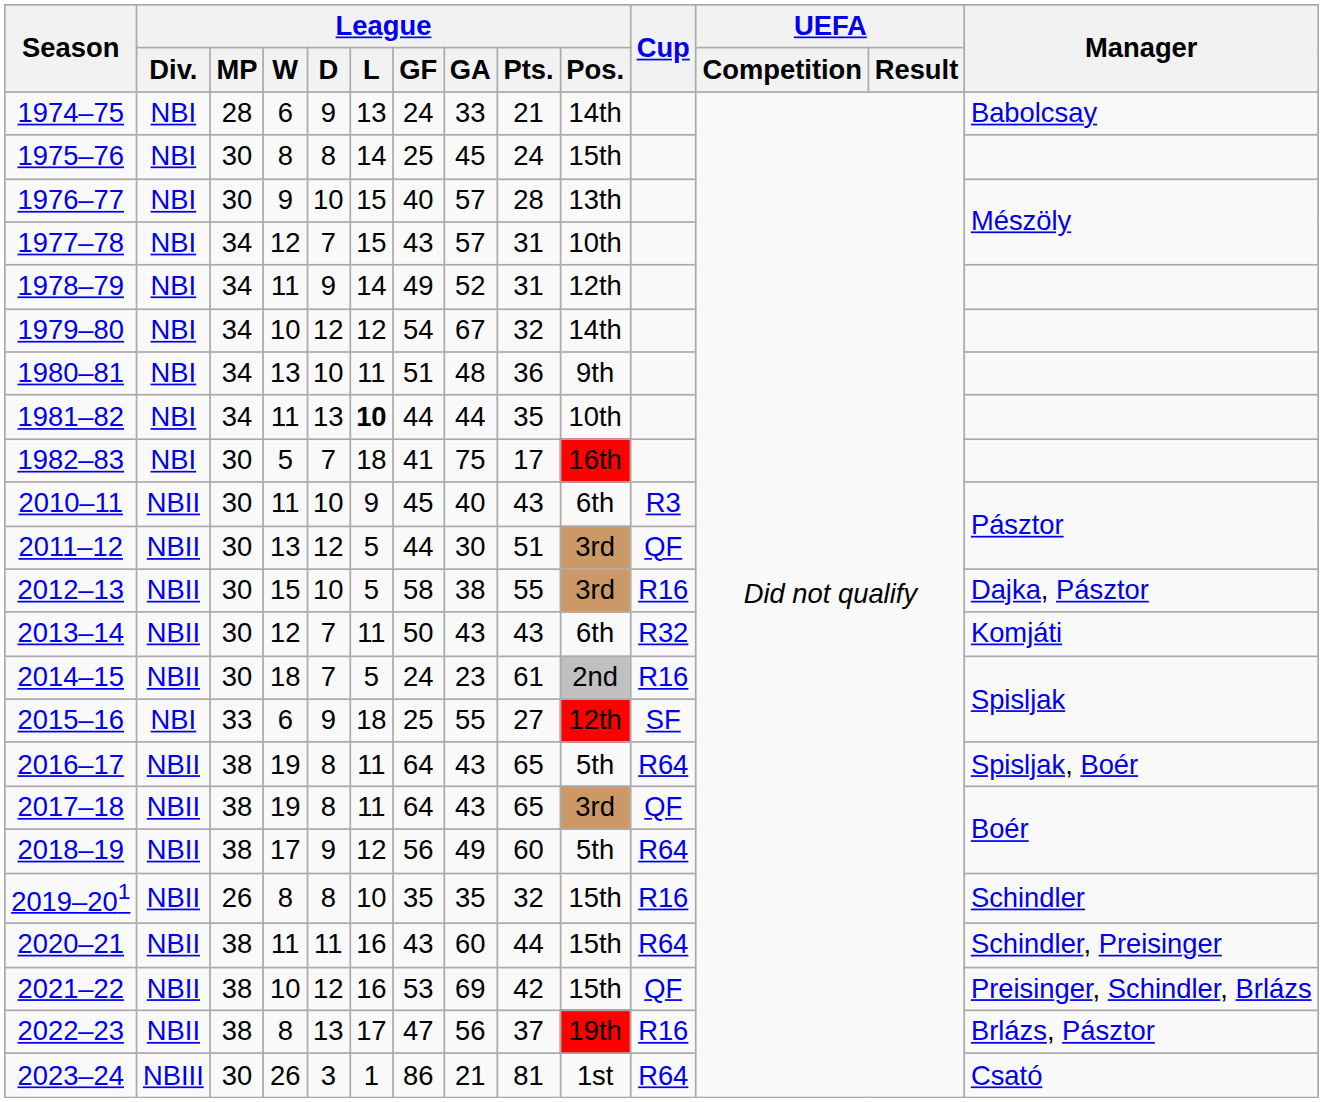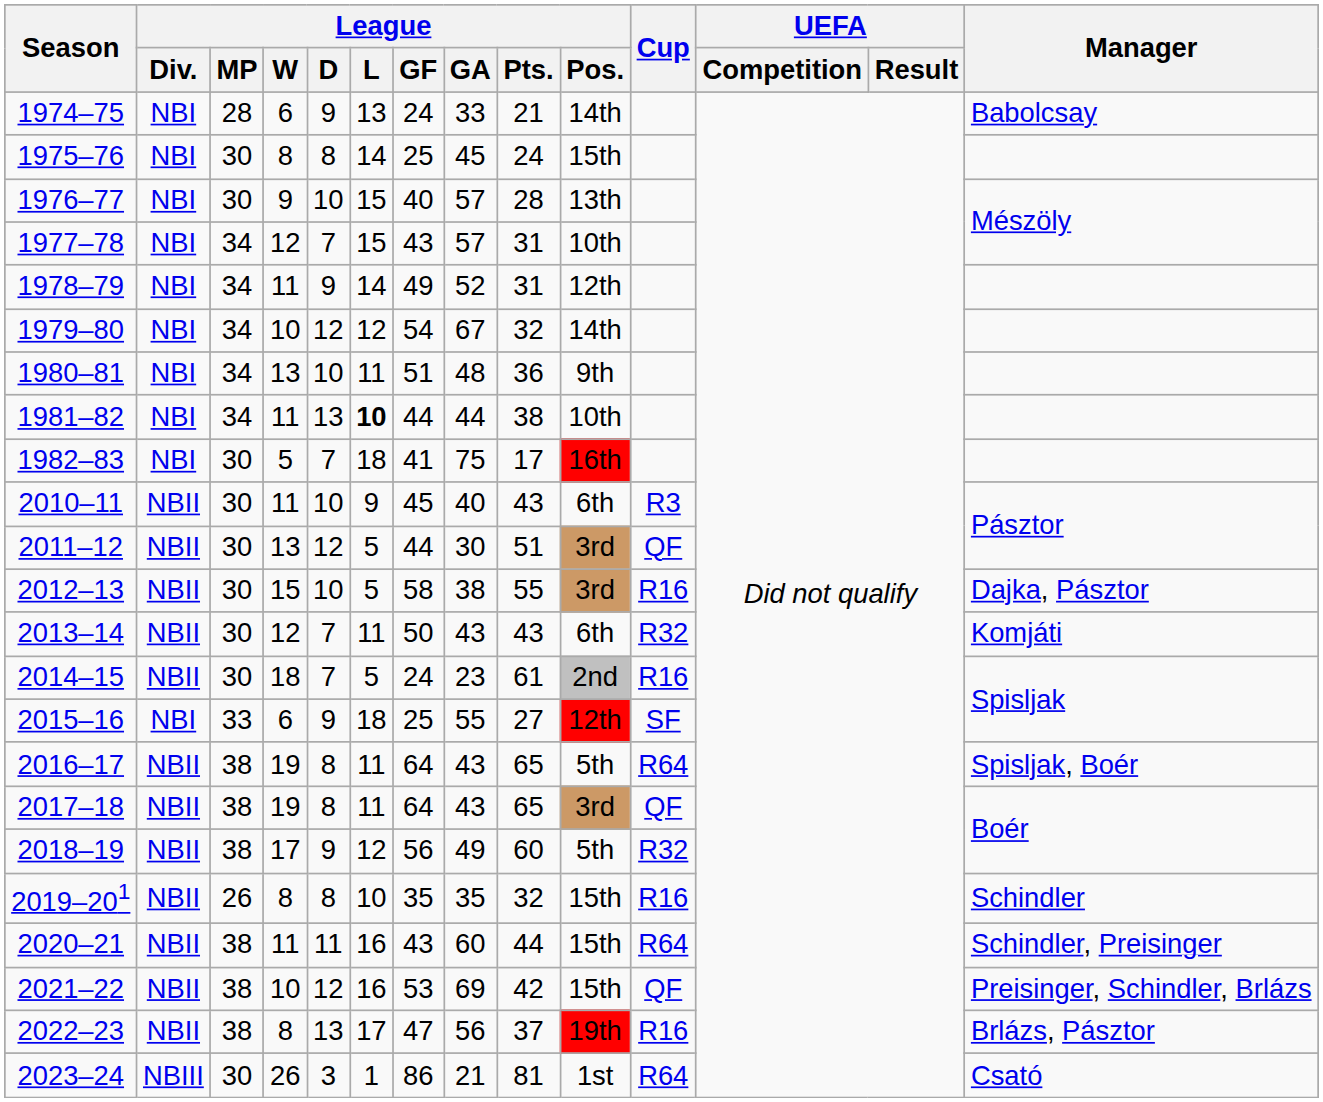 <table class="wikitable sortable" style="text-align:center">
 <tr>
 <th rowspan="2">Season</th>
 <th colspan="9"><a href='#'>League</a></th>
 <th rowspan="2"><a href='#'>Cup</a></th>
 <th colspan="2"><a href='#'>UEFA</a></th>
 <th rowspan="2">Manager</th>
 </tr>
 <tr>
 <th>Div.</th>
 <th>MP</th>
 <th>W</th>
 <th>D</th>
 <th>L</th>
 <th>GF</th>
 <th>GA</th>
 <th>Pts.</th>
 <th>Pos.</th>
 <th>Competition</th>
 <th>Result</th>
 </tr>
 <tr>
 <td><a href='#'>1974–75</a></td>
 <td><a href='#'>NBI</a></td>
 <td>28</td>
 <td>6</td>
 <td>9</td>
 <td>13</td>
 <td>24</td>
 <td>33</td>
 <td>21</td>
 <td>14th</td>
 <td></td>
 <td colspan="2" rowspan="23"><em>Did not qualify</em></td>
 <td align="left"> <a href='#'>Babolcsay</a></td>
 </tr>
 <tr>
 <td><a href='#'>1975–76</a></td>
 <td><a href='#'>NBI</a></td>
 <td>30</td>
 <td>8</td>
 <td>8</td>
 <td>14</td>
 <td>25</td>
 <td>45</td>
 <td>24</td>
 <td>15th</td>
 <td></td>
 <td align="left"></td>
 </tr>
 <tr>
 <td><a href='#'>1976–77</a></td>
 <td><a href='#'>NBI</a></td>
 <td>30</td>
 <td>9</td>
 <td>10</td>
 <td>15</td>
 <td>40</td>
 <td>57</td>
 <td>28</td>
 <td>13th</td>
 <td></td>
 <td rowspan="2" style="text-align:left;" !> <a href='#'>Mészöly</a></td>
 </tr>
 <tr>
 <td><a href='#'>1977–78</a></td>
 <td><a href='#'>NBI</a></td>
 <td>34</td>
 <td>12</td>
 <td>7</td>
 <td>15</td>
 <td>43</td>
 <td>57</td>
 <td>31</td>
 <td>10th</td>
 <td></td>
 </tr>
 <tr>
 <td><a href='#'>1978–79</a></td>
 <td><a href='#'>NBI</a></td>
 <td>34</td>
 <td>11</td>
 <td>9</td>
 <td>14</td>
 <td>49</td>
 <td>52</td>
 <td>31</td>
 <td>12th</td>
 <td></td>
 <td align="left"></td>
 </tr>
 <tr>
 <td><a href='#'>1979–80</a></td>
 <td><a href='#'>NBI</a></td>
 <td>34</td>
 <td>10</td>
 <td>12</td>
 <td>12</td>
 <td>54</td>
 <td>67</td>
 <td>32</td>
 <td>14th</td>
 <td></td>
 <td align="left"></td>
 </tr>
 <tr>
 <td><a href='#'>1980–81</a></td>
 <td><a href='#'>NBI</a></td>
 <td>34</td>
 <td>13</td>
 <td>10</td>
 <td>11</td>
 <td>51</td>
 <td>48</td>
 <td>36</td>
 <td>9th</td>
 <td></td>
 <td align="left"></td>
 </tr>
 <tr>
 <td><a href='#'>1981–82</a></td>
 <td><a href='#'>NBI</a></td>
 <td>34</td>
 <td>11</td>
 <td>13</td>
 <td><strong>10</strong></td>
 <td>44</td>
 <td>44</td>
-<td>35</td>
+<td>38</td>
 <td>10th</td>
 <td></td>
 <td align="left"></td>
 </tr>
 <tr>
 <td><a href='#'>1982–83</a></td>
 <td><a href='#'>NBI</a></td>
 <td>30</td>
 <td>5</td>
 <td>7</td>
 <td>18</td>
 <td>41</td>
 <td>75</td>
 <td>17</td>
 <td style="background:red;" !>16th</td>
 <td></td>
 <td align="left"></td>
 </tr>
 <tr>
 <td><a href='#'>2010–11</a></td>
 <td><a href='#'>NBII</a></td>
 <td>30</td>
 <td>11</td>
 <td>10</td>
 <td>9</td>
 <td>45</td>
 <td>40</td>
 <td>43</td>
 <td>6th</td>
 <td><a href='#'>R3</a></td>
 <td rowspan="2" style="text-align:left;" !> <a href='#'>Pásztor</a></td>
 </tr>
 <tr>
 <td><a href='#'>2011–12</a></td>
 <td><a href='#'>NBII</a></td>
 <td>30</td>
 <td>13</td>
 <td>12</td>
 <td>5</td>
 <td>44</td>
 <td>30</td>
 <td>51</td>
 <td style="background:#cc9966;" !>3rd</td>
 <td><a href='#'>QF</a></td>
 </tr>
 <tr>
 <td><a href='#'>2012–13</a></td>
 <td><a href='#'>NBII</a></td>
 <td>30</td>
 <td>15</td>
 <td>10</td>
 <td>5</td>
 <td>58</td>
 <td>38</td>
 <td>55</td>
 <td style="background:#cc9966;" !>3rd</td>
 <td><a href='#'>R16</a></td>
 <td align="left"> <a href='#'>Dajka</a>,  <a href='#'>Pásztor</a></td>
 </tr>
 <tr>
 <td><a href='#'>2013–14</a></td>
 <td><a href='#'>NBII</a></td>
 <td>30</td>
 <td>12</td>
 <td>7</td>
 <td>11</td>
 <td>50</td>
 <td>43</td>
 <td>43</td>
 <td>6th</td>
 <td><a href='#'>R32</a></td>
 <td align="left"> <a href='#'>Komjáti</a></td>
 </tr>
 <tr>
 <td><a href='#'>2014–15</a></td>
 <td><a href='#'>NBII</a> </td>
 <td>30</td>
 <td>18</td>
 <td>7</td>
 <td>5</td>
 <td>24</td>
 <td>23</td>
 <td>61</td>
 <td style="background:silver;" !>2nd</td>
 <td><a href='#'>R16</a></td>
 <td rowspan="2" style="text-align:left;" !> <a href='#'>Spisljak</a></td>
 </tr>
 <tr>
 <td><a href='#'>2015–16</a></td>
 <td><a href='#'>NBI</a> </td>
 <td>33</td>
 <td>6</td>
 <td>9</td>
 <td>18</td>
 <td>25</td>
 <td>55</td>
 <td>27</td>
 <td style="background:red;" !>12th</td>
 <td><a href='#'>SF</a></td>
 </tr>
 <tr>
 <td><a href='#'>2016–17</a></td>
 <td><a href='#'>NBII</a></td>
 <td>38</td>
 <td>19</td>
 <td>8</td>
 <td>11</td>
 <td>64</td>
 <td>43</td>
 <td>65</td>
 <td>5th</td>
 <td><a href='#'>R64</a></td>
 <td align="left"> <a href='#'>Spisljak</a>,  <a href='#'>Boér</a></td>
 </tr>
 <tr>
 <td><a href='#'>2017–18</a></td>
 <td><a href='#'>NBII</a></td>
 <td>38</td>
 <td>19</td>
 <td>8</td>
 <td>11</td>
 <td>64</td>
 <td>43</td>
 <td>65</td>
 <td style="background:#cc9966;" !>3rd</td>
 <td><a href='#'>QF</a></td>
 <td rowspan="2" style="text-align:left;" !> <a href='#'>Boér</a></td>
 </tr>
 <tr>
 <td><a href='#'>2018–19</a></td>
 <td><a href='#'>NBII</a></td>
 <td>38</td>
 <td>17</td>
 <td>9</td>
 <td>12</td>
 <td>56</td>
 <td>49</td>
 <td>60</td>
 <td>5th</td>
-<td><a href='#'>R64</a></td>
+<td><a href='#'>R32</a></td>
 </tr>
 <tr>
 <td><a href='#'>2019–20</a><a href='#'><sup>1</sup></a></td>
 <td><a href='#'>NBII</a></td>
 <td>26</td>
 <td>8</td>
 <td>8</td>
 <td>10</td>
 <td>35</td>
 <td>35</td>
 <td>32</td>
 <td>15th</td>
 <td><a href='#'>R16</a></td>
 <td align="left"> <a href='#'>Schindler</a></td>
 </tr>
 <tr>
 <td><a href='#'>2020–21</a></td>
 <td><a href='#'>NBII</a></td>
 <td>38</td>
 <td>11</td>
 <td>11</td>
 <td>16</td>
 <td>43</td>
 <td>60</td>
 <td>44</td>
 <td>15th</td>
 <td><a href='#'>R64</a></td>
 <td align="left"> <a href='#'>Schindler</a>,  <a href='#'>Preisinger</a></td>
 </tr>
 <tr>
 <td><a href='#'>2021–22</a></td>
 <td><a href='#'>NBII</a></td>
 <td>38</td>
 <td>10</td>
 <td>12</td>
 <td>16</td>
 <td>53</td>
 <td>69</td>
 <td>42</td>
 <td>15th</td>
 <td><a href='#'>QF</a></td>
 <td align="left"> <a href='#'>Preisinger</a>,  <a href='#'>Schindler</a>,  <a href='#'>Brlázs</a></td>
 </tr>
 <tr>
 <td><a href='#'>2022–23</a></td>
 <td><a href='#'>NBII</a> </td>
 <td>38</td>
 <td>8</td>
 <td>13</td>
 <td>17</td>
 <td>47</td>
 <td>56</td>
 <td>37</td>
 <td style="background:red;" !>19th</td>
 <td><a href='#'>R16</a></td>
 <td align="left"> <a href='#'>Brlázs</a>,  <a href='#'>Pásztor</a></td>
 </tr>
 <tr>
 <td><a href='#'>2023–24</a></td>
 <td><a href='#'>NBIII</a> </td>
 <td>30</td>
 <td>26</td>
 <td>3</td>
 <td>1</td>
 <td>86</td>
 <td>21</td>
 <td>81</td>
 <td>1st</td>
 <td><a href='#'>R64</a></td>
 <td align="left"> <a href='#'>Csató</a></td>
 </tr>
 </table>
